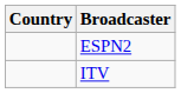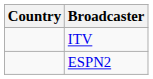 <table class="wikitable">
 <tr>
 <th align=center>Country</th>
 <th align=center>Broadcaster</th>
 </tr>
 <tr>
 <td></td>
-<td><a href='#'>ESPN2</a></td>
+<td><a href='#'>ITV</a></td>
 </tr>
 <tr>
 <td></td>
-<td><a href='#'>ITV</a></td>
+<td><a href='#'>ESPN2</a></td>
 </tr>
 </table>
